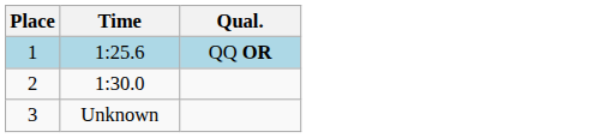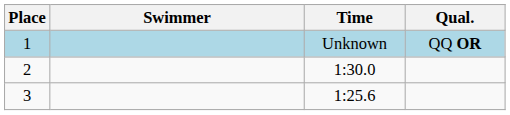 <table class=wikitable style="text-align:center">
 <tr>
 <th>Place</th>
+<th width=240>Swimmer</th>
 <th width=90>Time</th>
 <th width=90>Qual.</th>
 </tr>
 <tr bgcolor=lightblue>
 <td>1</td>
-<td>1:25.6</td>
+<td align=left></td>
+<td>Unknown</td>
 <td>QQ <strong>OR</strong></td>
 </tr>
 <tr>
 <td>2</td>
+<td align=left></td>
 <td>1:30.0</td>
 <td></td>
 </tr>
 <tr>
 <td>3</td>
-<td>Unknown</td>
+<td align=left></td>
+<td>1:25.6</td>
 <td></td>
 </tr>
 </table>
